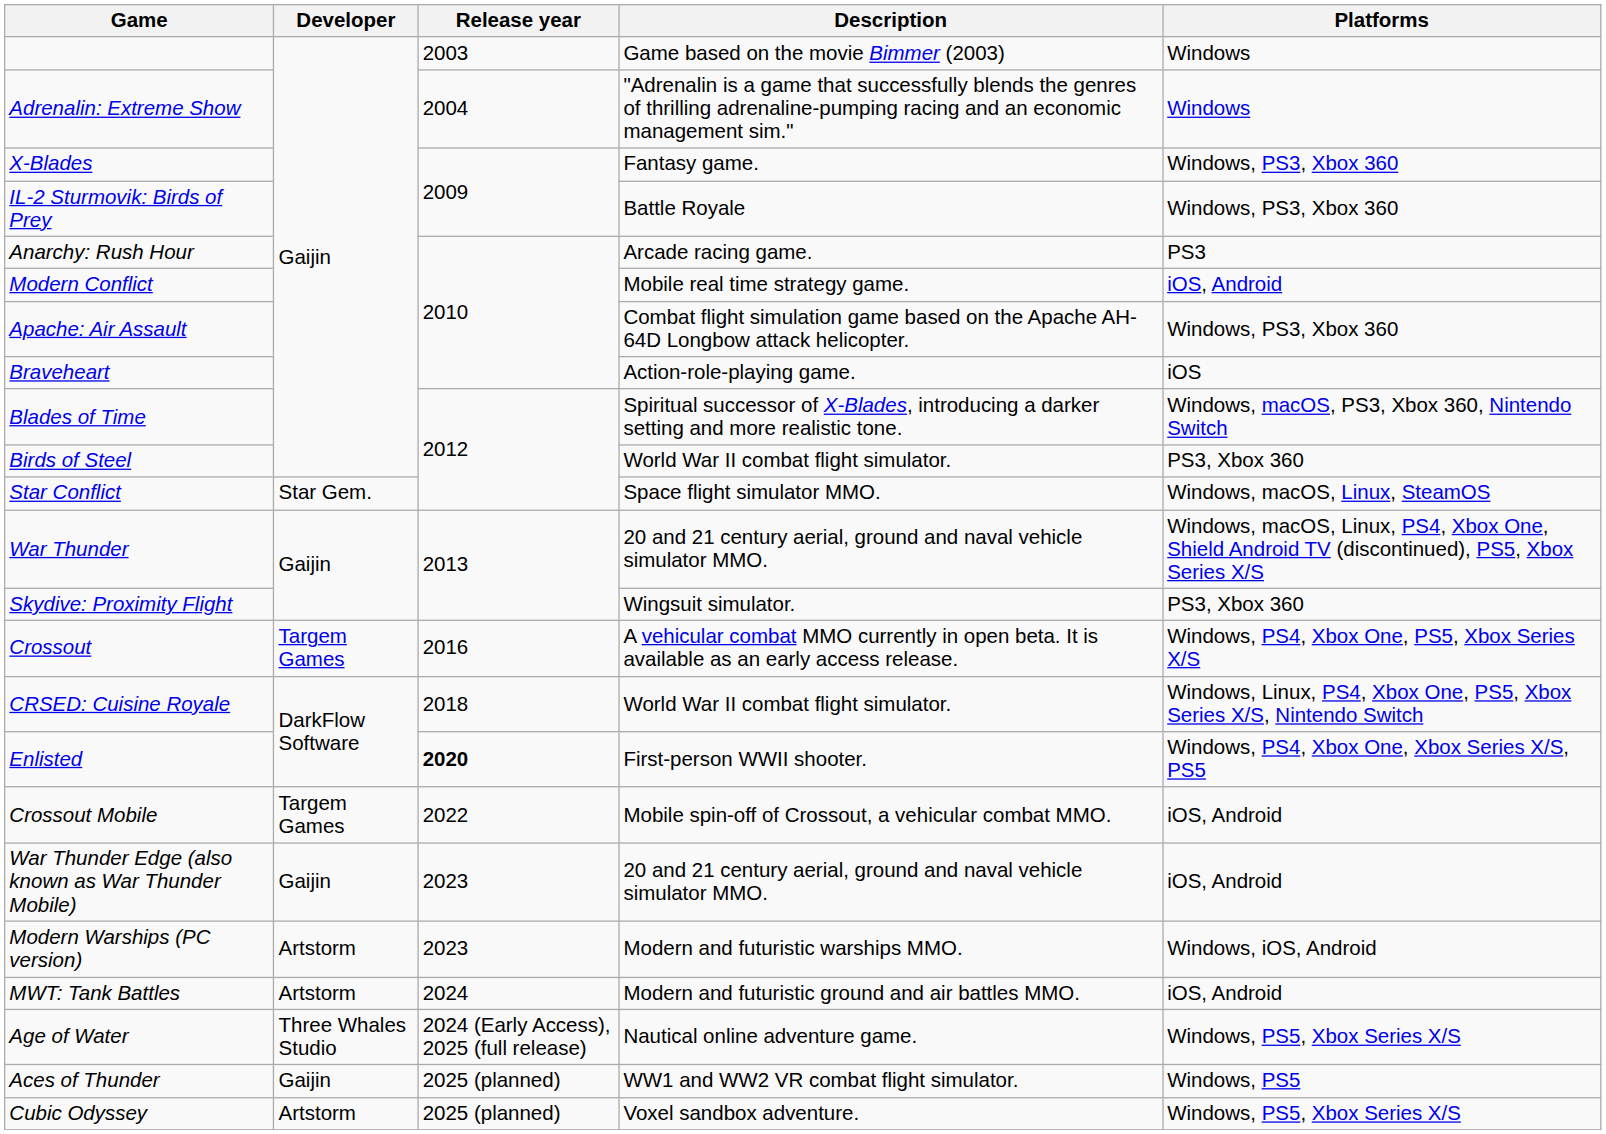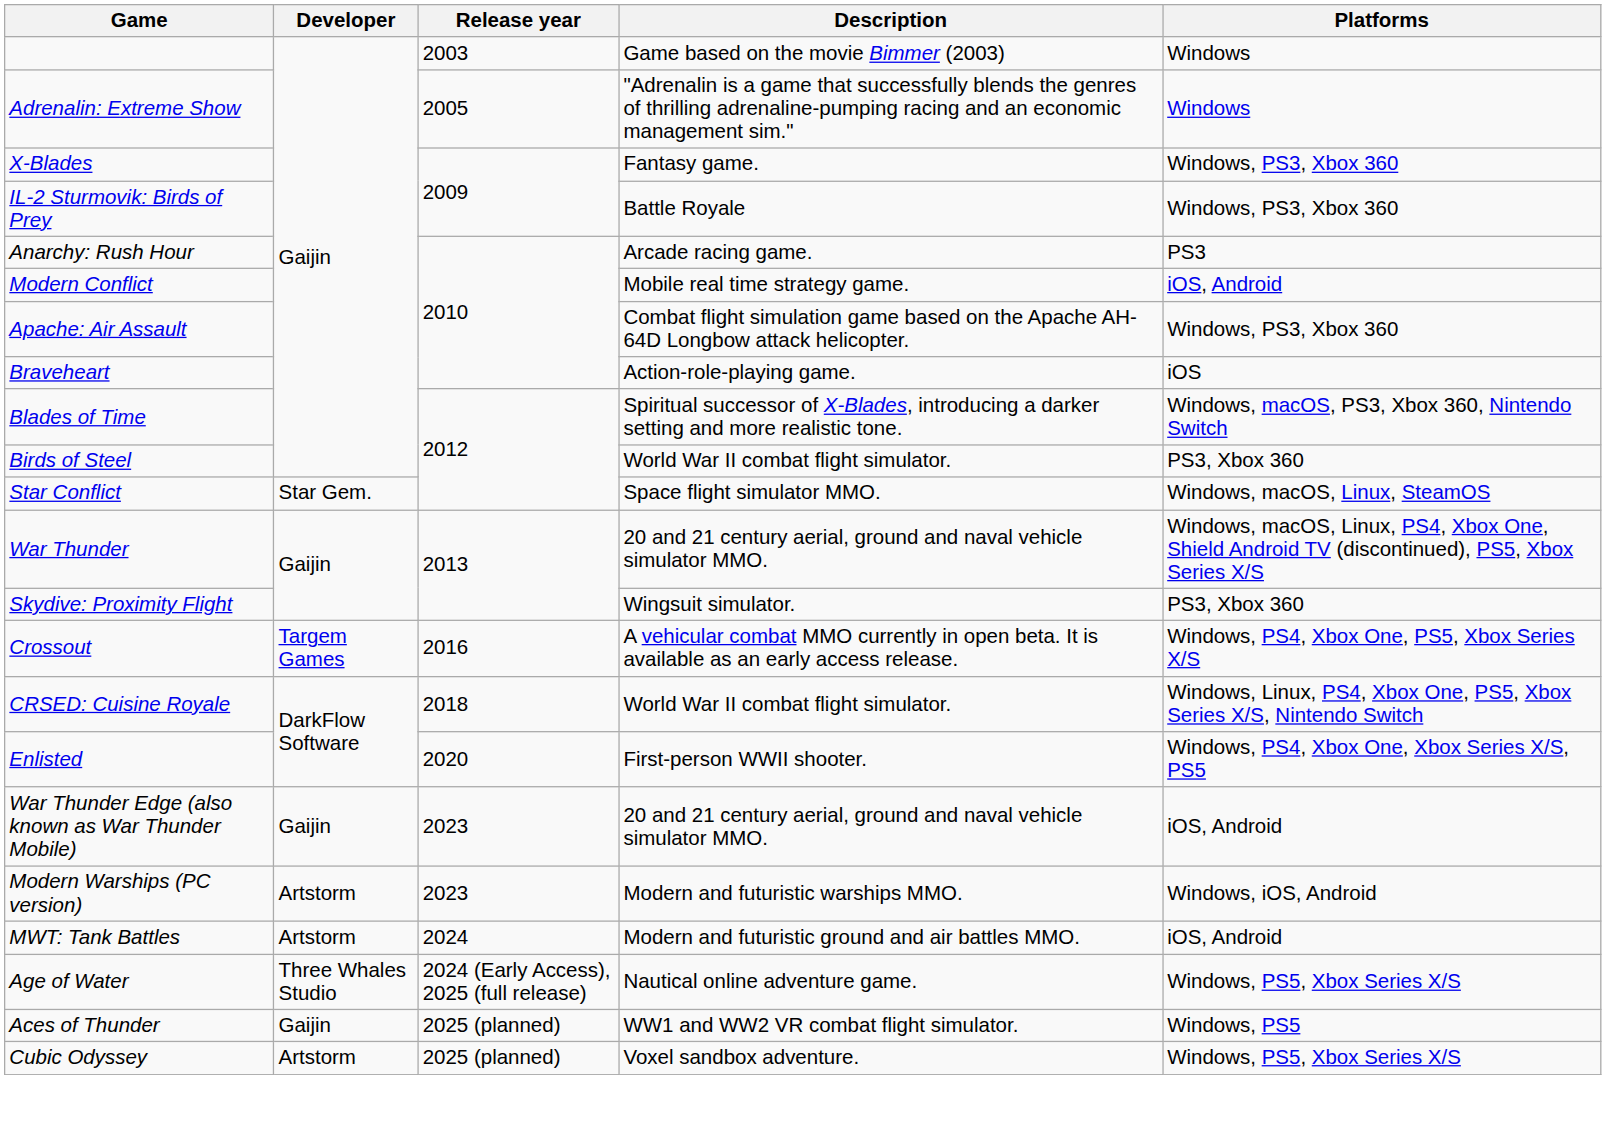 <table class="wikitable sortable">
 <tr>
 <th>Game</th>
 <th><strong>Developer</strong></th>
 <th>Release year</th>
 <th>Description</th>
 <th>Platforms</th>
 </tr>
 <tr>
 <td><em></em></td>
 <td rowspan="10">Gaijin</td>
 <td>2003</td>
 <td>Game based on the movie <a href='#'><em>Bimmer</em></a> (2003)</td>
 <td>Windows</td>
 </tr>
 <tr>
 <td><em><a href='#'>Adrenalin: Extreme Show</a></em></td>
-<td>2004</td>
+<td>2005</td>
 <td>"Adrenalin is a game that successfully blends the genres of thrilling adrenaline-pumping racing and an economic management sim."</td>
 <td><a href='#'>Windows</a></td>
 </tr>
 <tr>
 <td><em><a href='#'>X-Blades</a></em></td>
 <td rowspan="2">2009</td>
 <td>Fantasy game.</td>
 <td>Windows, <a href='#'>PS3</a>, <a href='#'>Xbox 360</a></td>
 </tr>
 <tr>
 <td><em><a href='#'>IL-2 Sturmovik: Birds of Prey</a></em></td>
 <td>Battle Royale</td>
 <td>Windows, PS3, Xbox 360</td>
 </tr>
 <tr>
 <td><em>Anarchy: Rush Hour</em></td>
 <td rowspan="4">2010</td>
 <td>Arcade racing game.</td>
 <td>PS3</td>
 </tr>
 <tr>
 <td><em><a href='#'>Modern Conflict</a></em></td>
 <td>Mobile real time strategy game.</td>
 <td><a href='#'>iOS</a>, <a href='#'>Android</a></td>
 </tr>
 <tr>
 <td><em><a href='#'>Apache: Air Assault</a></em></td>
 <td>Combat flight simulation game based on the Apache AH-64D Longbow attack helicopter.</td>
 <td>Windows, PS3, Xbox 360</td>
 </tr>
 <tr>
 <td><em><a href='#'>Braveheart</a></em></td>
 <td>Action-role-playing game.</td>
 <td>iOS</td>
 </tr>
 <tr>
 <td><em><a href='#'>Blades of Time</a></em></td>
 <td rowspan="3">2012</td>
 <td>Spiritual successor of <em><a href='#'>X-Blades</a></em>, introducing a darker setting and more realistic tone.</td>
 <td>Windows, <a href='#'>macOS</a>, PS3, Xbox 360, <a href='#'>Nintendo Switch</a></td>
 </tr>
 <tr>
 <td><em><a href='#'>Birds of Steel</a></em></td>
 <td>World War II combat flight simulator.</td>
 <td>PS3, Xbox 360</td>
 </tr>
 <tr>
 <td><em><a href='#'>Star Conflict</a></em></td>
 <td>Star Gem.</td>
 <td>Space flight simulator MMO.</td>
 <td>Windows, macOS, <a href='#'>Linux</a>, <a href='#'>SteamOS</a></td>
 </tr>
 <tr>
 <td><em><a href='#'>War Thunder</a></em></td>
 <td rowspan="2">Gaijin</td>
 <td rowspan="2">2013</td>
 <td>20 and 21 century aerial, ground and naval vehicle simulator MMO.</td>
 <td>Windows, macOS, Linux, <a href='#'>PS4</a>, <a href='#'>Xbox One</a>, <a href='#'>Shield Android TV</a> (discontinued), <a href='#'>PS5</a>, <a href='#'>Xbox Series X/S</a></td>
 </tr>
 <tr>
 <td><em><a href='#'>Skydive: Proximity Flight</a></em></td>
 <td>Wingsuit simulator.</td>
 <td>PS3, Xbox 360</td>
 </tr>
 <tr>
 <td><em><a href='#'>Crossout</a></em></td>
 <td><a href='#'>Targem Games</a></td>
 <td>2016</td>
 <td>A <a href='#'>vehicular combat</a> MMO currently in open beta. It is available as an early access release.</td>
 <td>Windows, <a href='#'>PS4</a>, <a href='#'>Xbox One</a>, <a href='#'>PS5</a>, <a href='#'>Xbox Series X/S</a></td>
 </tr>
 <tr>
 <td><em><a href='#'>CRSED: Cuisine Royale</a></em></td>
 <td rowspan="2">DarkFlow Software</td>
 <td>2018</td>
 <td>World War II combat flight simulator.</td>
 <td>Windows, Linux, <a href='#'>PS4</a>, <a href='#'>Xbox One</a>, <a href='#'>PS5</a>, <a href='#'>Xbox Series X/S</a>, <a href='#'>Nintendo Switch</a></td>
 </tr>
 <tr>
 <td><em><a href='#'>Enlisted</a></em></td>
-<td><strong>2020</strong></td>
+<td>2020</td>
 <td>First-person WWII shooter.</td>
 <td>Windows, <a href='#'>PS4</a>, <a href='#'>Xbox One</a>, <a href='#'>Xbox Series X/S</a>, <a href='#'>PS5</a></td>
-</tr>
-<tr>
-<td><em>Crossout Mobile</em></td>
-<td>Targem Games</td>
-<td>2022</td>
-<td>Mobile spin-off of Crossout, a vehicular combat MMO.</td>
-<td>iOS, Android</td>
 </tr>
 <tr>
 <td><em>War Thunder Edge</em> <em>(also known as War Thunder Mobile</em><em>)</em></td>
 <td>Gaijin</td>
 <td>2023</td>
 <td>20 and 21 century aerial, ground and naval vehicle simulator MMO.</td>
 <td>iOS, Android</td>
 </tr>
 <tr>
 <td><em>Modern Warships (PC version)</em></td>
 <td>Artstorm</td>
 <td>2023</td>
 <td>Modern and futuristic warships MMO.</td>
 <td>Windows, iOS, Android</td>
 </tr>
 <tr>
 <td><em>MWT: Tank Battles</em></td>
 <td>Artstorm</td>
 <td>2024</td>
 <td>Modern and futuristic ground and air battles MMO.</td>
 <td>iOS, Android</td>
 </tr>
 <tr>
 <td><em>Age of Water</em></td>
 <td>Three Whales Studio</td>
 <td>2024 (Early Access), 2025 (full release)</td>
 <td>Nautical online adventure game.</td>
 <td>Windows, <a href='#'>PS5</a>, <a href='#'>Xbox Series X/S</a></td>
 </tr>
 <tr>
 <td><em>Aces of Thunder</em></td>
 <td>Gaijin</td>
 <td>2025 (planned)</td>
 <td>WW1 and WW2 VR combat flight simulator.</td>
 <td>Windows, <a href='#'>PS5</a></td>
 </tr>
 <tr>
 <td><em>Cubic Odyssey</em></td>
 <td>Artstorm</td>
 <td>2025 (planned)</td>
 <td>Voxel sandbox adventure.</td>
 <td>Windows, <a href='#'>PS5</a>, <a href='#'>Xbox Series X/S</a></td>
 </tr>
 </table>
